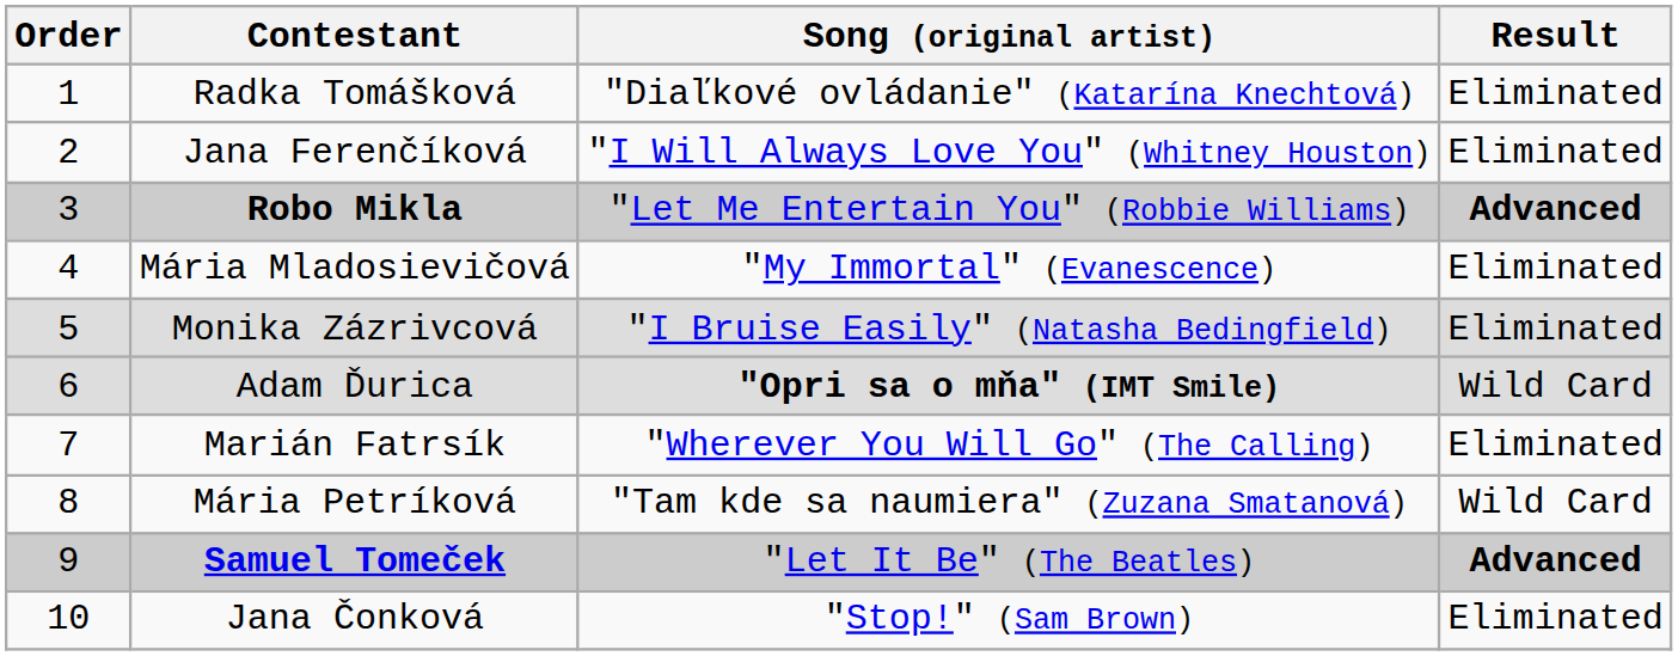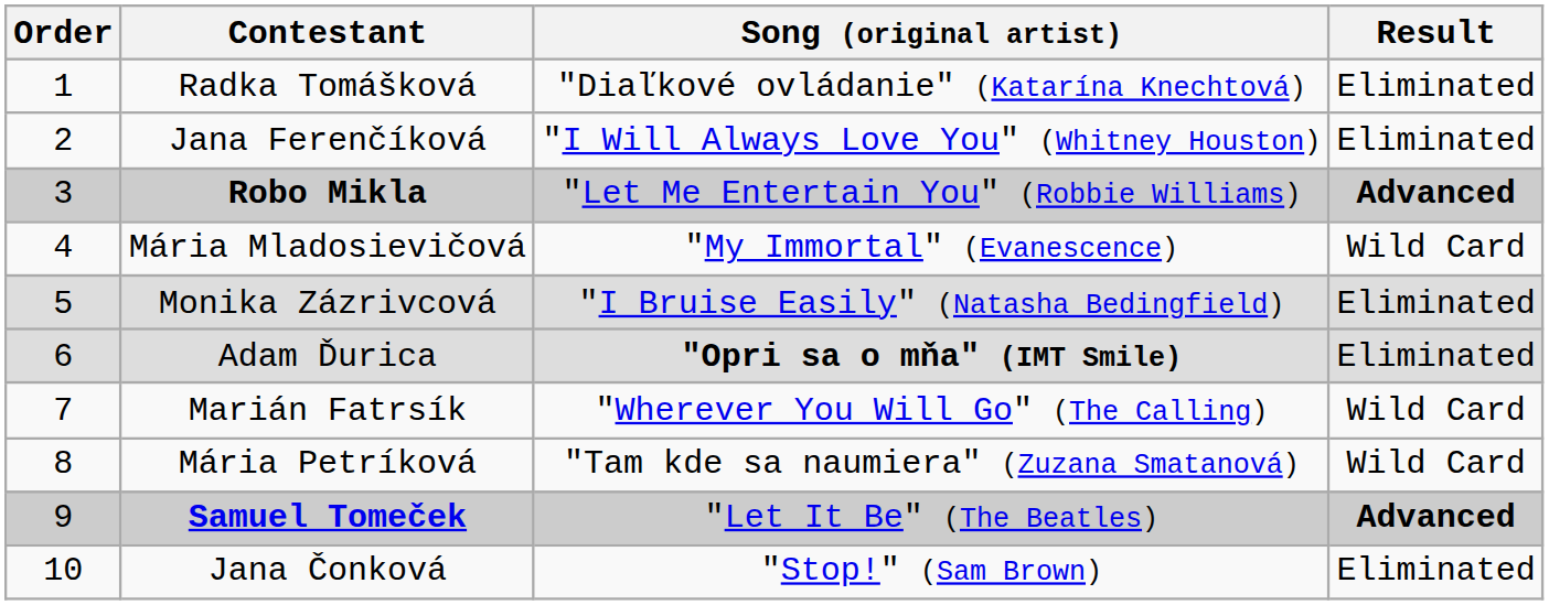 <table class="wikitable plainrowheaders" style="text-align:center;">
 <tr>
 <th scope="col">Order</th>
 <th scope="col">Contestant</th>
 <th scope="col">Song <small>(original artist)</small></th>
 <th scope="col">Result</th>
 </tr>
 <tr>
 <td>1</td>
 <td>Radka Tomášková</td>
 <td>"Diaľkové ovládanie" <small>(<a href='#'>Katarína Knechtová</a>)</small></td>
 <td>Eliminated</td>
 </tr>
 <tr>
 <td>2</td>
 <td>Jana Ferenčíková</td>
 <td>"<a href='#'>I Will Always Love You</a>" <small>(<a href='#'>Whitney Houston</a>)</small></td>
 <td>Eliminated</td>
 </tr>
 <tr style="background:#ccc;">
 <td>3</td>
 <td><strong>Robo Mikla</strong></td>
 <td>"<a href='#'>Let Me Entertain You</a>" <small>(<a href='#'>Robbie Williams</a>)</small></td>
 <td><strong>Advanced</strong></td>
 </tr>
 <tr>
 <td>4</td>
 <td>Mária Mladosievičová</td>
 <td>"<a href='#'>My Immortal</a>" <small>(<a href='#'>Evanescence</a>)</small></td>
-<td>Eliminated</td>
+<td>Wild Card</td>
 </tr>
 <tr style="background:#ddd;">
 <td>5</td>
 <td>Monika Zázrivcová</td>
 <td>"<a href='#'>I Bruise Easily</a>" <small>(<a href='#'>Natasha Bedingfield</a>)</small></td>
 <td>Eliminated</td>
 </tr>
 <tr style="background:#ddd;">
 <td>6</td>
 <td>Adam Ďurica</td>
 <td><strong>"Opri sa o mňa" <small>(IMT Smile)</small></strong></td>
-<td>Wild Card</td>
+<td>Eliminated</td>
 </tr>
 <tr>
 <td>7</td>
 <td>Marián Fatrsík</td>
 <td>"<a href='#'>Wherever You Will Go</a>" <small>(<a href='#'>The Calling</a>)</small></td>
-<td>Eliminated</td>
+<td>Wild Card</td>
 </tr>
 <tr>
 <td>8</td>
 <td>Mária Petríková</td>
 <td>"Tam kde sa naumiera" <small>(<a href='#'>Zuzana Smatanová</a>)</small></td>
 <td>Wild Card</td>
 </tr>
 <tr style="background:#ccc;">
 <td>9</td>
 <td><strong><a href='#'>Samuel Tomeček</a></strong></td>
 <td>"<a href='#'>Let It Be</a>" <small>(<a href='#'>The Beatles</a>)</small></td>
 <td><strong>Advanced</strong></td>
 </tr>
 <tr>
 <td>10</td>
 <td>Jana Čonková</td>
 <td>"<a href='#'>Stop!</a>" <small>(<a href='#'>Sam Brown</a>)</small></td>
 <td>Eliminated</td>
 </tr>
 </table>
